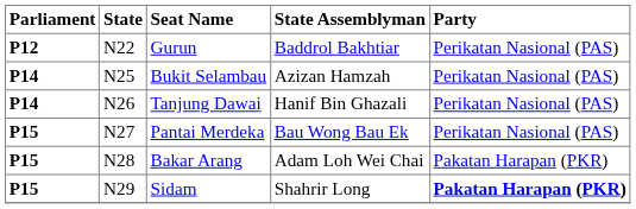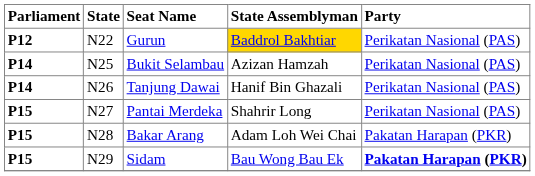 <table class="toccolours sortable" border="1" cellpadding="3" style="border-collapse:collapse; text-align: left;">
 <tr>
 <th align="center">Parliament</th>
 <th>State</th>
 <th>Seat Name</th>
 <th>State Assemblyman</th>
 <th>Party</th>
 </tr>
 <tr>
 <th align="left">P12</th>
 <td>N22</td>
 <td><a href='#'>Gurun</a></td>
-<td><a href='#'>Baddrol Bakhtiar</a></td>
+<td style="background: gold;"><a href='#'>Baddrol Bakhtiar</a></td>
 <td><a href='#'>Perikatan Nasional</a> (<a href='#'>PAS</a>)</td>
 </tr>
 <tr>
 <th align="left">P14</th>
 <td>N25</td>
 <td><a href='#'>Bukit Selambau</a></td>
 <td>Azizan Hamzah</td>
 <td><a href='#'>Perikatan Nasional</a> (<a href='#'>PAS</a>)</td>
 </tr>
 <tr>
 <th align="left">P14</th>
 <td>N26</td>
 <td><a href='#'>Tanjung Dawai</a></td>
 <td>Hanif Bin Ghazali</td>
 <td><a href='#'>Perikatan Nasional</a> (<a href='#'>PAS</a>)</td>
 </tr>
 <tr>
 <th align="left">P15</th>
 <td>N27</td>
 <td><a href='#'>Pantai Merdeka</a></td>
-<td><a href='#'>Bau Wong Bau Ek</a></td>
+<td>Shahrir Long</td>
 <td><a href='#'>Perikatan Nasional</a> (<a href='#'>PAS</a>)</td>
 </tr>
 <tr>
 <th align="left">P15</th>
 <td>N28</td>
 <td><a href='#'>Bakar Arang</a></td>
 <td>Adam Loh Wei Chai</td>
 <td><a href='#'>Pakatan Harapan</a> (<a href='#'>PKR</a>)</td>
 </tr>
 <tr>
 <th align="left">P15</th>
 <td>N29</td>
 <td><a href='#'>Sidam</a></td>
-<td>Shahrir Long</td>
+<td><a href='#'>Bau Wong Bau Ek</a></td>
 <td><strong><a href='#'>Pakatan Harapan</a> (<a href='#'>PKR</a>)</strong></td>
 </tr>
 <tr>
 </tr>
 </table>
